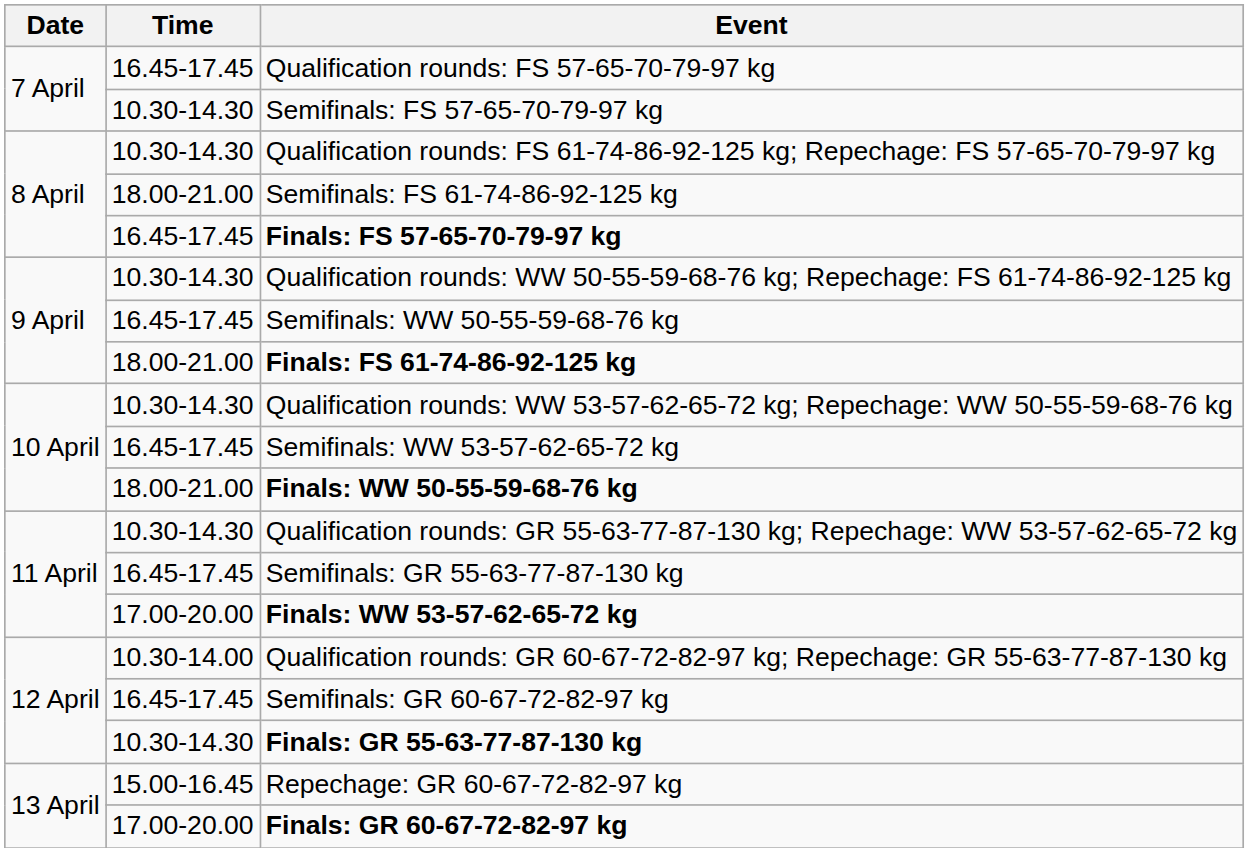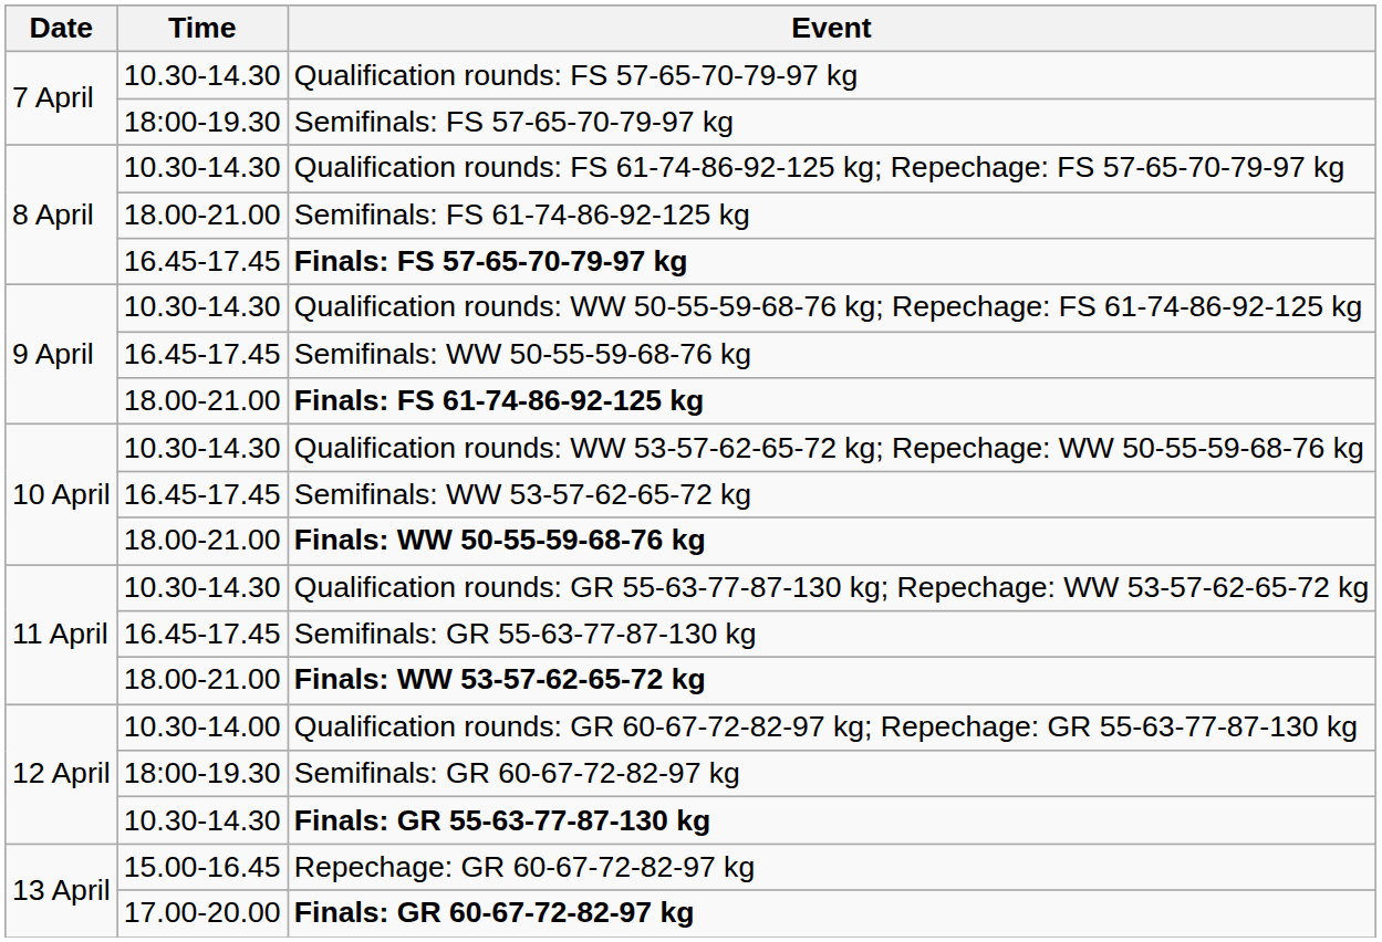 <table class=wikitable>
 <tr>
 <th>Date</th>
 <th>Time</th>
 <th>Event</th>
 </tr>
 <tr>
 <td rowspan="2">7 April</td>
-<td>16.45-17.45</td>
+<td>10.30-14.30</td>
 <td>Qualification rounds: FS 57-65-70-79-97 kg</td>
 </tr>
 <tr>
-<td>10.30-14.30</td>
+<td>18:00-19.30</td>
 <td>Semifinals: FS 57-65-70-79-97 kg</td>
 </tr>
 <tr>
 <td rowspan="3">8 April</td>
 <td>10.30-14.30</td>
 <td>Qualification rounds: FS 61-74-86-92-125 kg; Repechage: FS 57-65-70-79-97 kg</td>
 </tr>
 <tr>
 <td>18.00-21.00</td>
 <td>Semifinals: FS 61-74-86-92-125 kg</td>
 </tr>
 <tr>
 <td>16.45-17.45</td>
 <td><strong>Finals: FS 57-65-70-79-97 kg</strong></td>
 </tr>
 <tr>
 <td rowspan="3">9 April</td>
 <td>10.30-14.30</td>
 <td>Qualification rounds: WW 50-55-59-68-76 kg; Repechage: FS 61-74-86-92-125 kg</td>
 </tr>
 <tr>
 <td>16.45-17.45</td>
 <td>Semifinals: WW 50-55-59-68-76 kg</td>
 </tr>
 <tr>
 <td>18.00-21.00</td>
 <td><strong>Finals: FS 61-74-86-92-125 kg</strong></td>
 </tr>
 <tr>
 <td rowspan="3">10 April</td>
 <td>10.30-14.30</td>
 <td>Qualification rounds: WW 53-57-62-65-72 kg; Repechage: WW 50-55-59-68-76 kg</td>
 </tr>
 <tr>
 <td>16.45-17.45</td>
 <td>Semifinals: WW 53-57-62-65-72 kg</td>
 </tr>
 <tr>
 <td>18.00-21.00</td>
 <td><strong>Finals: WW 50-55-59-68-76 kg</strong></td>
 </tr>
 <tr>
 <td rowspan="3">11 April</td>
 <td>10.30-14.30</td>
 <td>Qualification rounds: GR 55-63-77-87-130 kg; Repechage: WW 53-57-62-65-72 kg</td>
 </tr>
 <tr>
 <td>16.45-17.45</td>
 <td>Semifinals: GR 55-63-77-87-130 kg</td>
 </tr>
 <tr>
-<td>17.00-20.00</td>
+<td>18.00-21.00</td>
 <td><strong>Finals: WW 53-57-62-65-72 kg</strong></td>
 </tr>
 <tr>
 <td rowspan="3">12 April</td>
 <td>10.30-14.00</td>
 <td>Qualification rounds: GR 60-67-72-82-97 kg; Repechage: GR 55-63-77-87-130 kg</td>
 </tr>
 <tr>
-<td>16.45-17.45</td>
+<td>18:00-19.30</td>
 <td>Semifinals: GR 60-67-72-82-97 kg</td>
 </tr>
 <tr>
 <td>10.30-14.30</td>
 <td><strong>Finals: GR 55-63-77-87-130 kg</strong></td>
 </tr>
 <tr>
 <td rowspan="2">13 April</td>
 <td>15.00-16.45</td>
 <td>Repechage: GR 60-67-72-82-97 kg</td>
 </tr>
 <tr>
 <td>17.00-20.00</td>
 <td><strong>Finals: GR 60-67-72-82-97 kg</strong></td>
 </tr>
 </table>
